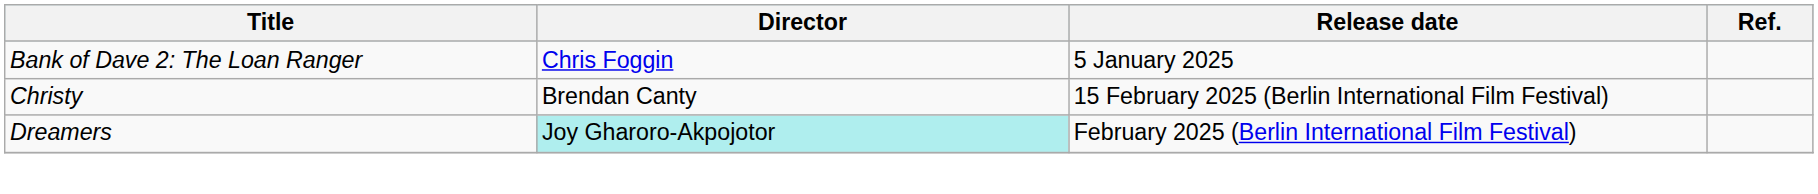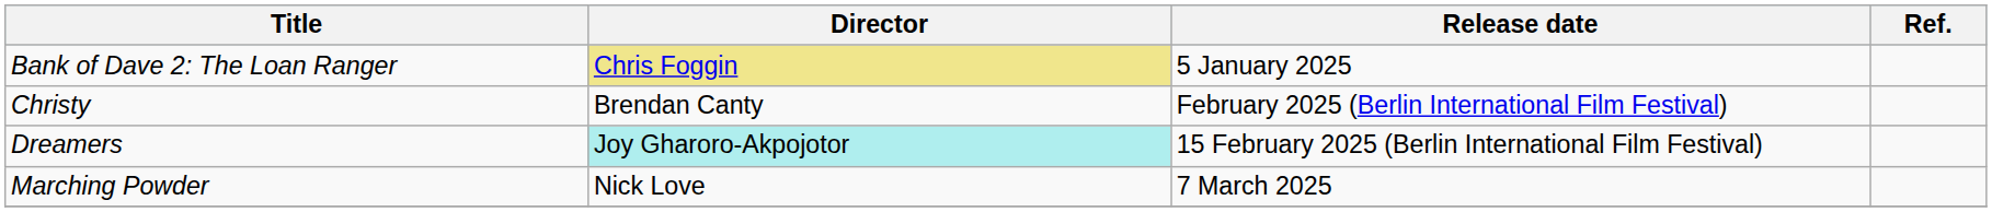 <table class="wikitable">
 <tr style="background:#b0e0e6; text-align:center;">
 <th style="width:25%;">Title</th>
 <th style="width:25%;">Director</th>
 <th style="width:30%;">Release date</th>
 <th style="width:5%;">Ref.</th>
 </tr>
 <tr>
 <td><em>Bank of Dave 2: The Loan Ranger</em></td>
-<td><a href='#'>Chris Foggin</a></td>
+<td style="background: khaki;"><a href='#'>Chris Foggin</a></td>
 <td>5 January 2025</td>
 <td></td>
 </tr>
 <tr>
 <td><em>Christy</em></td>
 <td>Brendan Canty</td>
-<td>15 February 2025 (Berlin International Film Festival)</td>
+<td>February 2025 (<a href='#'>Berlin International Film Festival</a>)</td>
 <td></td>
 </tr>
 <tr>
 <td><em>Dreamers</em></td>
 <td style="background: paleturquoise;">Joy Gharoro-Akpojotor</td>
-<td>February 2025 (<a href='#'>Berlin International Film Festival</a>)</td>
+<td>15 February 2025 (Berlin International Film Festival)</td>
+<td></td>
+</tr>
+<tr>
+<td><em>Marching Powder</em></td>
+<td>Nick Love</td>
+<td>7 March 2025</td>
 <td></td>
 </tr>
 <tr>
 </tr>
 </table>
